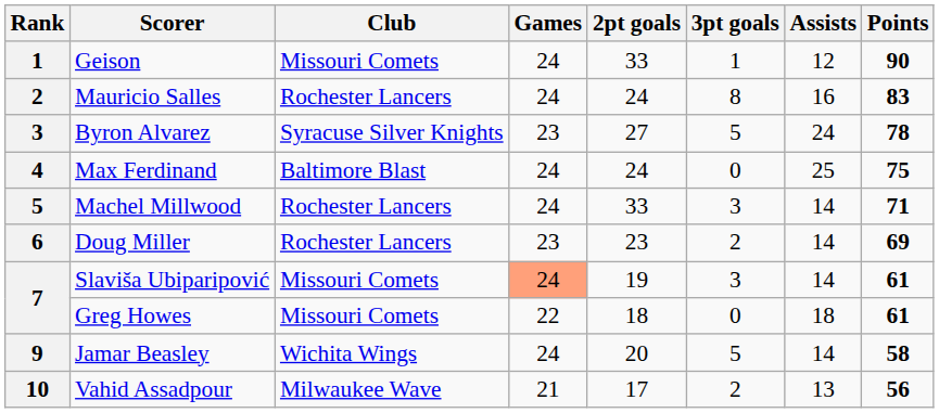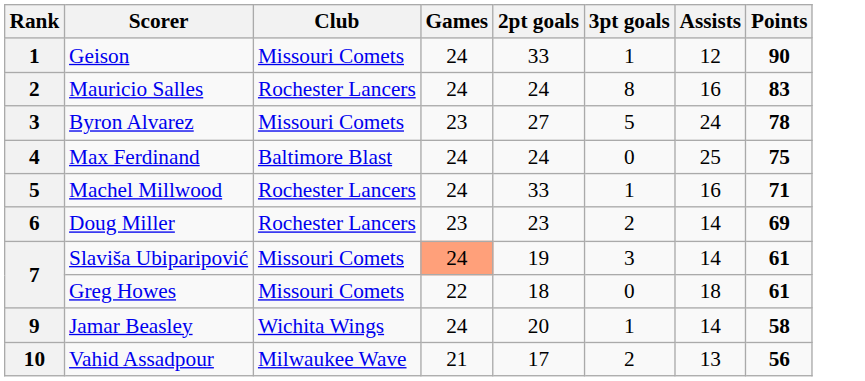 <table class="wikitable" style="text-align:center">
 <tr>
 <th>Rank</th>
 <th>Scorer</th>
 <th>Club</th>
 <th>Games</th>
 <th>2pt goals</th>
 <th>3pt goals</th>
 <th>Assists</th>
 <th>Points</th>
 </tr>
 <tr>
 <th>1</th>
 <td style="text-align:left"> <a href='#'>Geison</a></td>
 <td style="text-align:left"><a href='#'>Missouri Comets</a></td>
 <td>24</td>
 <td>33</td>
 <td>1</td>
 <td>12</td>
 <td><strong>90</strong></td>
 </tr>
 <tr>
 <th>2</th>
 <td style="text-align:left"> <a href='#'>Mauricio Salles</a></td>
 <td style="text-align:left"><a href='#'>Rochester Lancers</a></td>
 <td>24</td>
 <td>24</td>
 <td>8</td>
 <td>16</td>
 <td><strong>83</strong></td>
 </tr>
 <tr>
 <th>3</th>
 <td style="text-align:left"> <a href='#'>Byron Alvarez</a></td>
-<td style="text-align:left"><a href='#'>Syracuse Silver Knights</a></td>
+<td style="text-align:left"><a href='#'>Missouri Comets</a></td>
 <td>23</td>
 <td>27</td>
 <td>5</td>
 <td>24</td>
 <td><strong>78</strong></td>
 </tr>
 <tr>
 <th>4</th>
 <td style="text-align:left"> <a href='#'>Max Ferdinand</a></td>
 <td style="text-align:left"><a href='#'>Baltimore Blast</a></td>
 <td>24</td>
 <td>24</td>
 <td>0</td>
 <td>25</td>
 <td><strong>75</strong></td>
 </tr>
 <tr>
 <th>5</th>
 <td style="text-align:left"> <a href='#'>Machel Millwood</a></td>
 <td style="text-align:left"><a href='#'>Rochester Lancers</a></td>
 <td>24</td>
 <td>33</td>
-<td>3</td>
-<td>14</td>
+<td>1</td>
+<td>16</td>
 <td><strong>71</strong></td>
 </tr>
 <tr>
 <th>6</th>
 <td style="text-align:left"> <a href='#'>Doug Miller</a></td>
 <td style="text-align:left"><a href='#'>Rochester Lancers</a></td>
 <td>23</td>
 <td>23</td>
 <td>2</td>
 <td>14</td>
 <td><strong>69</strong></td>
 </tr>
 <tr>
 <th rowspan="2">7</th>
 <td style="text-align:left"> <a href='#'>Slaviša Ubiparipović</a></td>
 <td style="text-align:left"><a href='#'>Missouri Comets</a></td>
 <td style="background: lightsalmon;">24</td>
 <td>19</td>
 <td>3</td>
 <td>14</td>
 <td><strong>61</strong></td>
 </tr>
 <tr>
 <td style="text-align:left"> <a href='#'>Greg Howes</a></td>
 <td style="text-align:left"><a href='#'>Missouri Comets</a></td>
 <td>22</td>
 <td>18</td>
 <td>0</td>
 <td>18</td>
 <td><strong>61</strong></td>
 </tr>
 <tr>
 <th>9</th>
 <td style="text-align:left"> <a href='#'>Jamar Beasley</a></td>
 <td style="text-align:left"><a href='#'>Wichita Wings</a></td>
 <td>24</td>
 <td>20</td>
-<td>5</td>
+<td>1</td>
 <td>14</td>
 <td><strong>58</strong></td>
 </tr>
 <tr>
 <th>10</th>
 <td style="text-align:left"> <a href='#'>Vahid Assadpour</a></td>
 <td style="text-align:left"><a href='#'>Milwaukee Wave</a></td>
 <td>21</td>
 <td>17</td>
 <td>2</td>
 <td>13</td>
 <td><strong>56</strong></td>
 </tr>
 </table>
